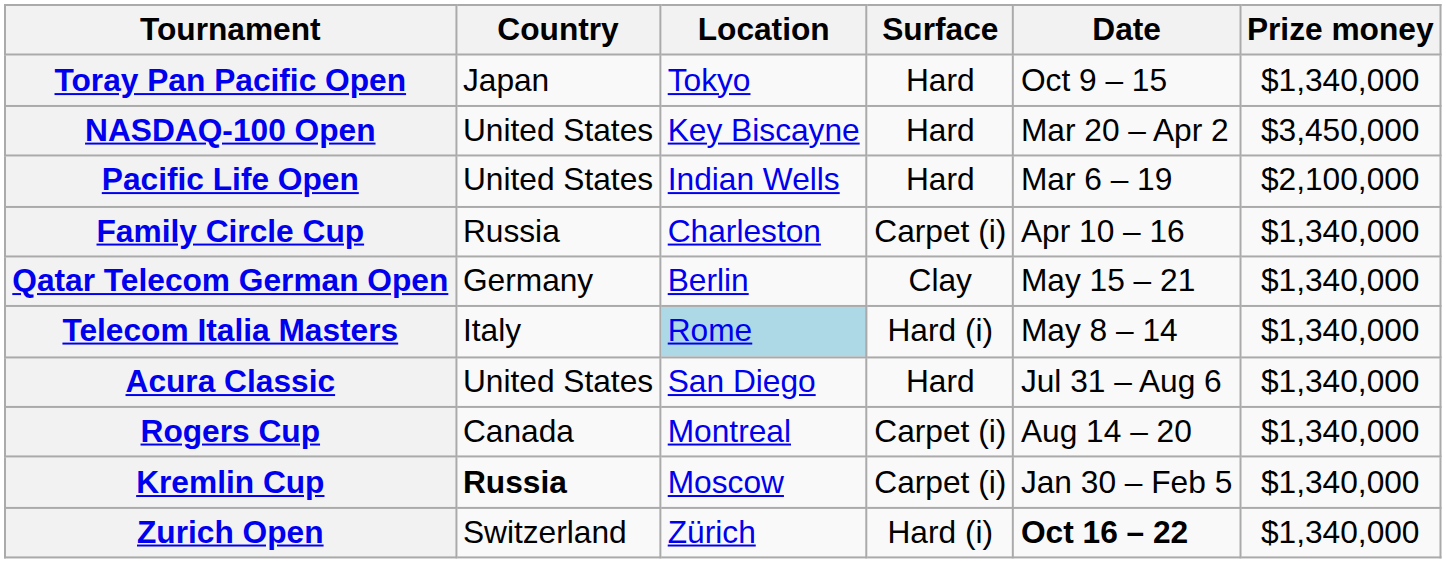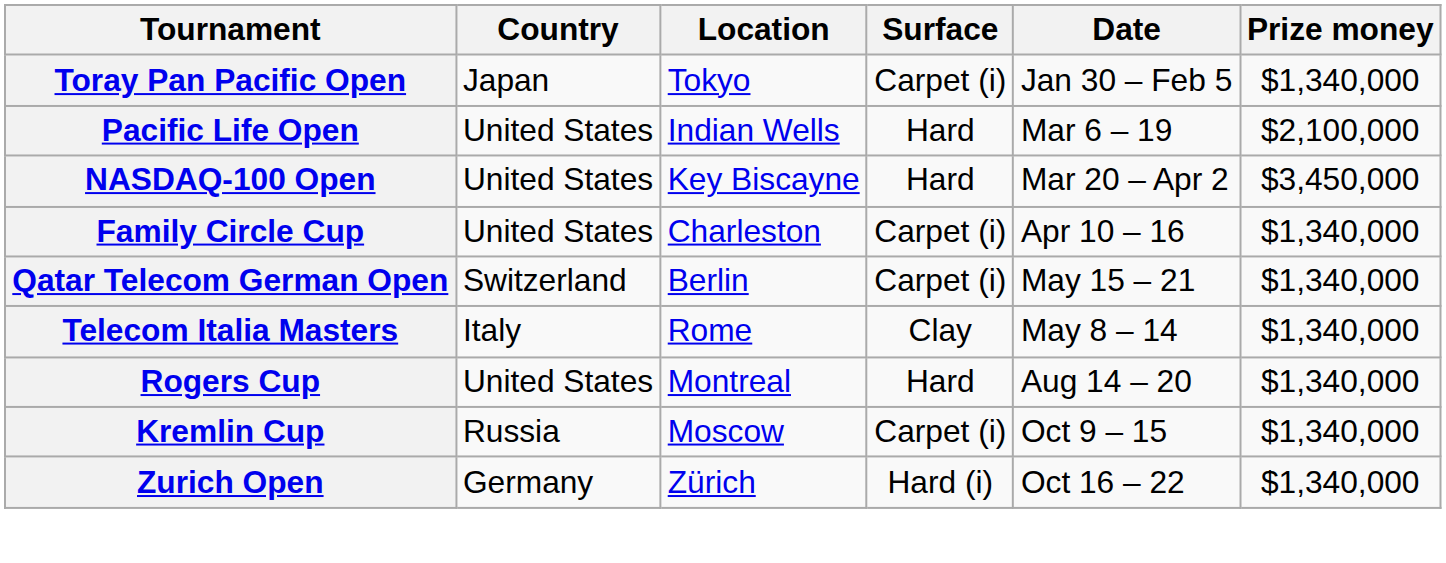 <table class="wikitable plainrowheaders nowrap">
 <tr>
 <th scope="col">Tournament</th>
 <th scope="col">Country</th>
 <th scope="col">Location</th>
 <th scope="col">Surface</th>
 <th scope="col">Date</th>
 <th scope="col">Prize money</th>
 </tr>
 <tr>
 <th scope="row"><a href='#'>Toray Pan Pacific Open</a></th>
 <td>Japan</td>
 <td><a href='#'>Tokyo</a></td>
+<td align="center">Carpet (i)</td>
+<td>Jan 30 – Feb 5</td>
+<td align="center">$1,340,000</td>
+</tr>
+<tr>
+<th scope="row"><a href='#'>Pacific Life Open</a></th>
+<td>United States</td>
+<td><a href='#'>Indian Wells</a></td>
 <td align="center">Hard</td>
-<td>Oct 9 – 15</td>
-<td align="center">$1,340,000</td>
+<td>Mar 6 – 19</td>
+<td align="center">$2,100,000</td>
 </tr>
 <tr>
 <th scope="row"><a href='#'>NASDAQ-100 Open</a></th>
 <td>United States</td>
 <td><a href='#'>Key Biscayne</a></td>
 <td align="center">Hard</td>
 <td>Mar 20 – Apr 2</td>
 <td align="center">$3,450,000</td>
 </tr>
 <tr>
-<th scope="row"><a href='#'>Pacific Life Open</a></th>
+<th scope="row"><a href='#'>Family Circle Cup</a></th>
 <td>United States</td>
-<td><a href='#'>Indian Wells</a></td>
-<td align="center">Hard</td>
-<td>Mar 6 – 19</td>
-<td align="center">$2,100,000</td>
-</tr>
-<tr>
-<th scope="row"><a href='#'>Family Circle Cup</a></th>
-<td>Russia</td>
 <td><a href='#'>Charleston</a></td>
 <td align="center">Carpet (i)</td>
 <td>Apr 10 – 16</td>
 <td align="center">$1,340,000</td>
 </tr>
 <tr>
 <th scope="row"><a href='#'>Qatar Telecom German Open</a></th>
-<td>Germany</td>
+<td>Switzerland</td>
 <td><a href='#'>Berlin</a></td>
-<td align="center">Clay</td>
+<td align="center">Carpet (i)</td>
 <td>May 15 – 21</td>
 <td align="center">$1,340,000</td>
 </tr>
 <tr>
 <th scope="row"><a href='#'>Telecom Italia Masters</a></th>
 <td>Italy</td>
-<td style="background: lightblue;"><a href='#'>Rome</a></td>
-<td align="center">Hard (i)</td>
+<td><a href='#'>Rome</a></td>
+<td align="center">Clay</td>
 <td>May 8 – 14</td>
 <td align="center">$1,340,000</td>
 </tr>
 <tr>
-<th scope="row"><a href='#'>Acura Classic</a></th>
+<th scope="row"><a href='#'>Rogers Cup</a></th>
 <td>United States</td>
-<td><a href='#'>San Diego</a></td>
+<td><a href='#'>Montreal</a></td>
 <td align="center">Hard</td>
-<td>Jul 31 – Aug 6</td>
-<td align="center">$1,340,000</td>
-</tr>
-<tr>
-<th scope="row"><a href='#'>Rogers Cup</a></th>
-<td>Canada</td>
-<td><a href='#'>Montreal</a></td>
-<td align="center">Carpet (i)</td>
 <td>Aug 14 – 20</td>
 <td align="center">$1,340,000</td>
 </tr>
 <tr>
 <th scope="row"><a href='#'>Kremlin Cup</a></th>
-<td><strong>Russia</strong></td>
+<td>Russia</td>
 <td><a href='#'>Moscow</a></td>
 <td align="center">Carpet (i)</td>
-<td>Jan 30 – Feb 5</td>
+<td>Oct 9 – 15</td>
 <td align="center">$1,340,000</td>
 </tr>
 <tr>
 <th scope="row"><a href='#'>Zurich Open</a></th>
-<td>Switzerland</td>
+<td>Germany</td>
 <td><a href='#'>Zürich</a></td>
 <td align="center">Hard (i)</td>
-<td><strong>Oct 16 – 22</strong></td>
+<td>Oct 16 – 22</td>
 <td align="center">$1,340,000</td>
 </tr>
 </table>
